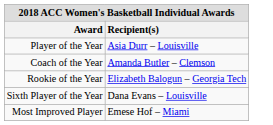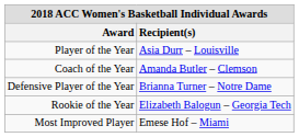 <table class="wikitable" style="white-space:nowrap; font-size:90%;">
 <tr>
 <td colspan="2" style="text-align:center; background:#ddd;"><strong>2018 ACC Women's Basketball Individual Awards</strong></td>
 </tr>
 <tr>
 <th style="text-align:right;">Award</th>
 <th style="text-align:left;">Recipient(s)</th>
 </tr>
 <tr>
 <td style="text-align:right;">Player of the Year</td>
 <td style="text-align:left;"><a href='#'>Asia Durr</a> – <a href='#'>Louisville</a></td>
 </tr>
 <tr>
 <td style="text-align:right;">Coach of the Year</td>
 <td style="text-align:left;"><a href='#'>Amanda Butler</a> – <a href='#'>Clemson</a></td>
 </tr>
 <tr>
+<td style="text-align:right;">Defensive Player of the Year</td>
+<td style="text-align:left;"><a href='#'>Brianna Turner</a> – <a href='#'>Notre Dame</a></td>
+</tr>
+<tr>
 <td style="text-align:right;">Rookie of the Year</td>
 <td style="text-align:left;"><a href='#'>Elizabeth Balogun</a> – <a href='#'>Georgia Tech</a></td>
-</tr>
-<tr>
-<td style="text-align:right;">Sixth Player of the Year</td>
-<td style="text-align:left;">Dana Evans – <a href='#'>Louisville</a></td>
 </tr>
 <tr>
 <td style="text-align:right;">Most Improved Player</td>
 <td style="text-align:left;">Emese Hof – <a href='#'>Miami</a></td>
 </tr>
 </table>
